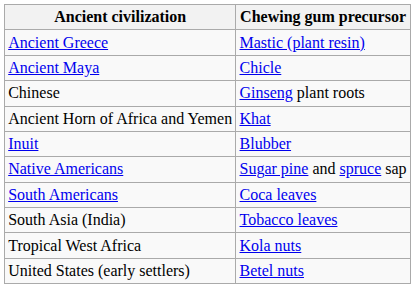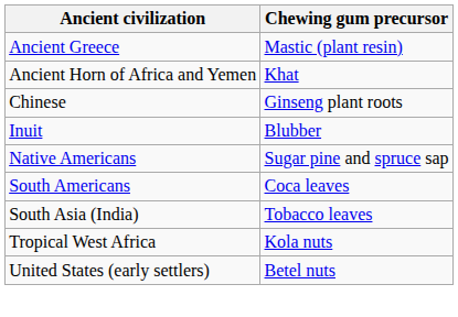 <table class="wikitable">
 <tr>
 <th>Ancient civilization</th>
 <th>Chewing gum precursor</th>
 </tr>
 <tr>
 <td><a href='#'>Ancient Greece</a></td>
 <td><a href='#'>Mastic (plant resin)</a></td>
 </tr>
 <tr>
-<td><a href='#'>Ancient Maya</a></td>
-<td><a href='#'>Chicle</a></td>
+<td>Ancient Horn of Africa and Yemen</td>
+<td><a href='#'>Khat</a></td>
 </tr>
 <tr>
 <td>Chinese</td>
 <td><a href='#'>Ginseng</a> plant roots</td>
-</tr>
-<tr>
-<td>Ancient Horn of Africa and Yemen</td>
-<td><a href='#'>Khat</a></td>
 </tr>
 <tr>
 <td><a href='#'>Inuit</a></td>
 <td><a href='#'>Blubber</a></td>
 </tr>
 <tr>
 <td><a href='#'>Native Americans</a></td>
 <td><a href='#'>Sugar pine</a> and <a href='#'>spruce</a> sap</td>
 </tr>
 <tr>
 <td><a href='#'>South Americans</a></td>
 <td><a href='#'>Coca leaves</a></td>
 </tr>
 <tr>
 <td>South Asia (India)</td>
 <td><a href='#'>Tobacco leaves</a></td>
 </tr>
 <tr>
 <td>Tropical West Africa</td>
 <td><a href='#'>Kola nuts</a></td>
 </tr>
 <tr>
 <td>United States (early settlers)</td>
 <td><a href='#'>Betel nuts</a></td>
 </tr>
 </table>
